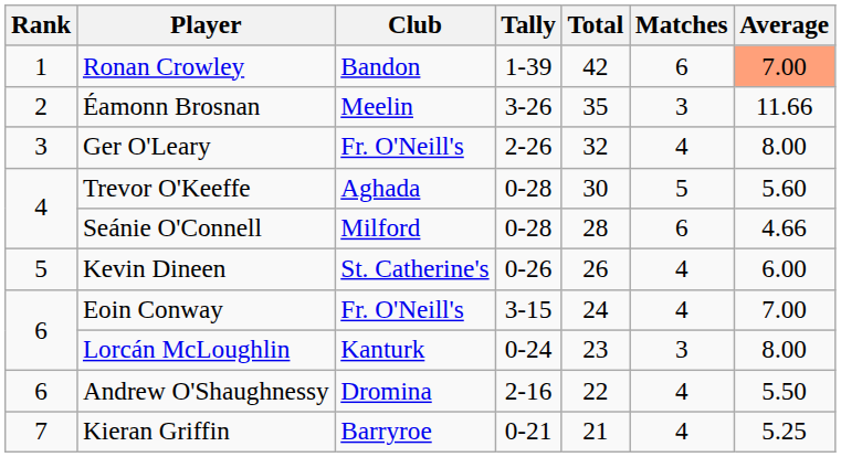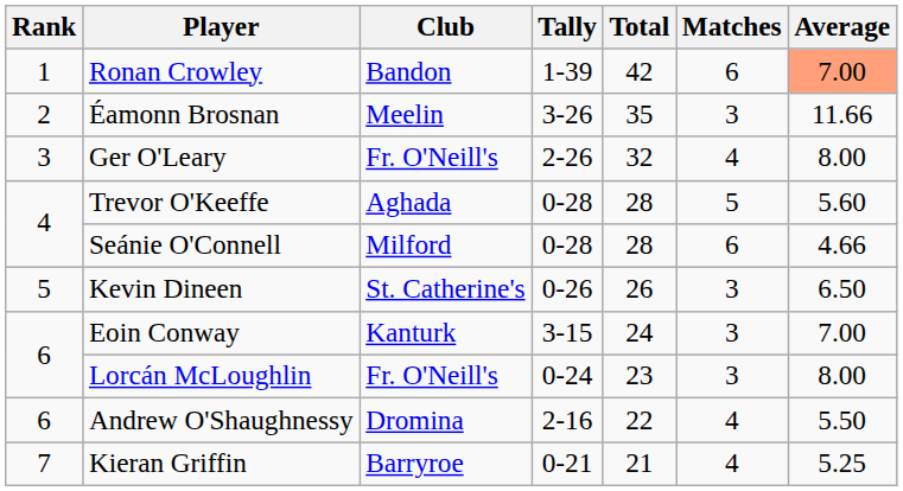 <table class="wikitable">
 <tr>
 <th>Rank</th>
 <th>Player</th>
 <th>Club</th>
 <th>Tally</th>
 <th>Total</th>
 <th>Matches</th>
 <th>Average</th>
 </tr>
 <tr>
 <td rowspan="1" style="text-align:center;">1</td>
 <td><a href='#'>Ronan Crowley</a></td>
 <td><a href='#'>Bandon</a></td>
 <td align=center>1-39</td>
 <td align=center>42</td>
 <td align=center>6</td>
 <td align=center style="background: lightsalmon;">7.00</td>
 </tr>
 <tr>
 <td rowspan="1" style="text-align:center;">2</td>
 <td>Éamonn Brosnan</td>
 <td><a href='#'>Meelin</a></td>
 <td align=center>3-26</td>
 <td align=center>35</td>
 <td align=center>3</td>
 <td align=center>11.66</td>
 </tr>
 <tr>
 <td rowspan="1" style="text-align:center;">3</td>
 <td>Ger O'Leary</td>
 <td><a href='#'>Fr. O'Neill's</a></td>
 <td align=center>2-26</td>
 <td align=center>32</td>
 <td align=center>4</td>
 <td align=center>8.00</td>
 </tr>
 <tr>
 <td rowspan="2" style="text-align:center;">4</td>
 <td>Trevor O'Keeffe</td>
 <td><a href='#'>Aghada</a></td>
 <td align=center>0-28</td>
-<td align=center>30</td>
+<td align=center>28</td>
 <td align=center>5</td>
 <td align=center>5.60</td>
 </tr>
 <tr>
 <td>Seánie O'Connell</td>
 <td><a href='#'>Milford</a></td>
 <td align=center>0-28</td>
 <td align=center>28</td>
 <td align=center>6</td>
 <td align=center>4.66</td>
 </tr>
 <tr>
 <td rowspan="1" style="text-align:center;">5</td>
 <td>Kevin Dineen</td>
 <td><a href='#'>St. Catherine's</a></td>
 <td align=center>0-26</td>
 <td align=center>26</td>
-<td align=center>4</td>
-<td align=center>6.00</td>
+<td align=center>3</td>
+<td align=center>6.50</td>
 </tr>
 <tr>
 <td rowspan="2" style="text-align:center;">6</td>
 <td>Eoin Conway</td>
-<td><a href='#'>Fr. O'Neill's</a></td>
+<td><a href='#'>Kanturk</a></td>
 <td align=center>3-15</td>
 <td align=center>24</td>
-<td align=center>4</td>
+<td align=center>3</td>
 <td align=center>7.00</td>
 </tr>
 <tr>
 <td><a href='#'>Lorcán McLoughlin</a></td>
-<td><a href='#'>Kanturk</a></td>
+<td><a href='#'>Fr. O'Neill's</a></td>
 <td align=center>0-24</td>
 <td align=center>23</td>
 <td align=center>3</td>
 <td align=center>8.00</td>
 </tr>
 <tr>
 <td rowspan="1" style="text-align:center;">6</td>
 <td>Andrew O'Shaughnessy</td>
 <td><a href='#'>Dromina</a></td>
 <td align=center>2-16</td>
 <td align=center>22</td>
 <td align=center>4</td>
 <td align=center>5.50</td>
 </tr>
 <tr>
 <td rowspan="1" style="text-align:center;">7</td>
 <td>Kieran Griffin</td>
 <td><a href='#'>Barryroe</a></td>
 <td align=center>0-21</td>
 <td align=center>21</td>
 <td align=center>4</td>
 <td align=center>5.25</td>
 </tr>
 </table>
